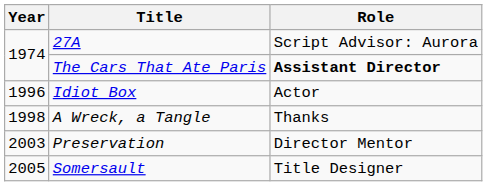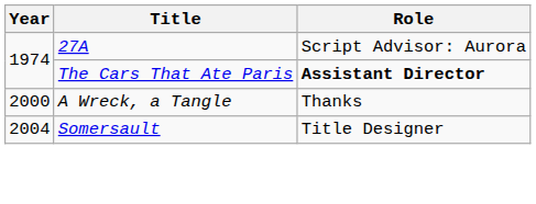 <table class="wikitable">
 <tr>
 <th>Year</th>
 <th>Title</th>
 <th>Role</th>
 </tr>
 <tr>
 <td rowspan=2>1974</td>
 <td><em><a href='#'>27A</a></em></td>
 <td>Script Advisor: Aurora</td>
 </tr>
 <tr>
 <td><em><a href='#'>The Cars That Ate Paris</a></em></td>
 <td><strong>Assistant Director</strong></td>
 </tr>
 <tr>
-<td>1996</td>
-<td><em><a href='#'>Idiot Box</a></em></td>
-<td>Actor</td>
-</tr>
-<tr>
-<td>1998</td>
+<td>2000</td>
 <td><em>A Wreck, a Tangle</em></td>
 <td>Thanks</td>
 </tr>
 <tr>
-<td>2003</td>
-<td><em>Preservation</em></td>
-<td>Director Mentor</td>
-</tr>
-<tr>
-<td>2005</td>
+<td>2004</td>
 <td><em><a href='#'>Somersault</a></em></td>
 <td>Title Designer</td>
 </tr>
 </table>
